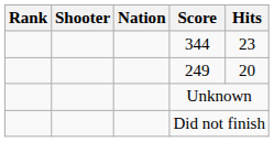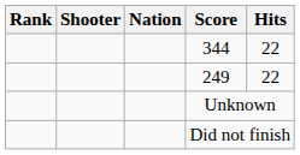 <table class="wikitable sortable" style="text-align:center">
 <tr>
 <th>Rank</th>
 <th>Shooter</th>
 <th>Nation</th>
 <th>Score</th>
 <th>Hits</th>
 </tr>
 <tr>
 <td></td>
 <td align=left></td>
 <td align=left></td>
 <td>344</td>
-<td>23</td>
+<td>22</td>
 </tr>
 <tr>
 <td></td>
 <td align=left></td>
 <td align=left></td>
 <td>249</td>
-<td>20</td>
+<td>22</td>
 </tr>
 <tr>
 <td></td>
 <td align=left></td>
 <td align=left></td>
 <td colspan=2 data-sort-value=1>Unknown</td>
 </tr>
 <tr>
 <td></td>
 <td align=left></td>
 <td align=left></td>
 <td colspan=2 data-sort-value=0>Did not finish</td>
 </tr>
 </table>
